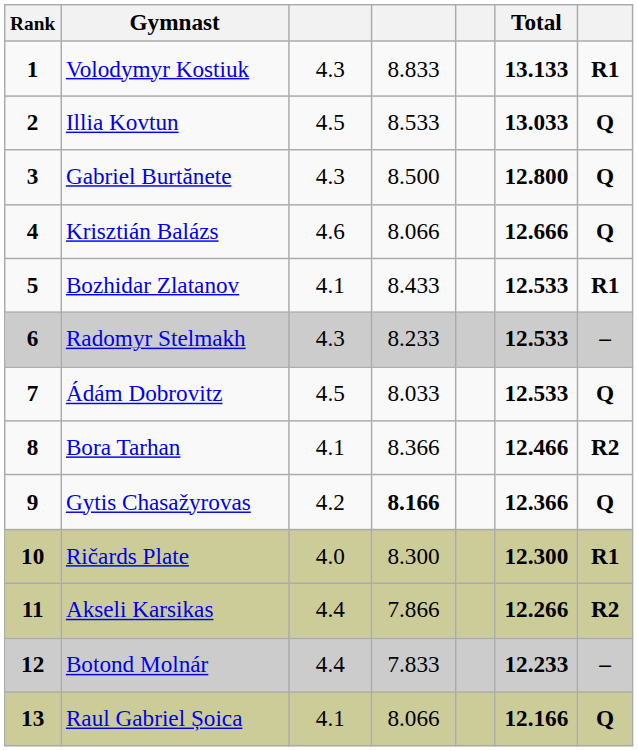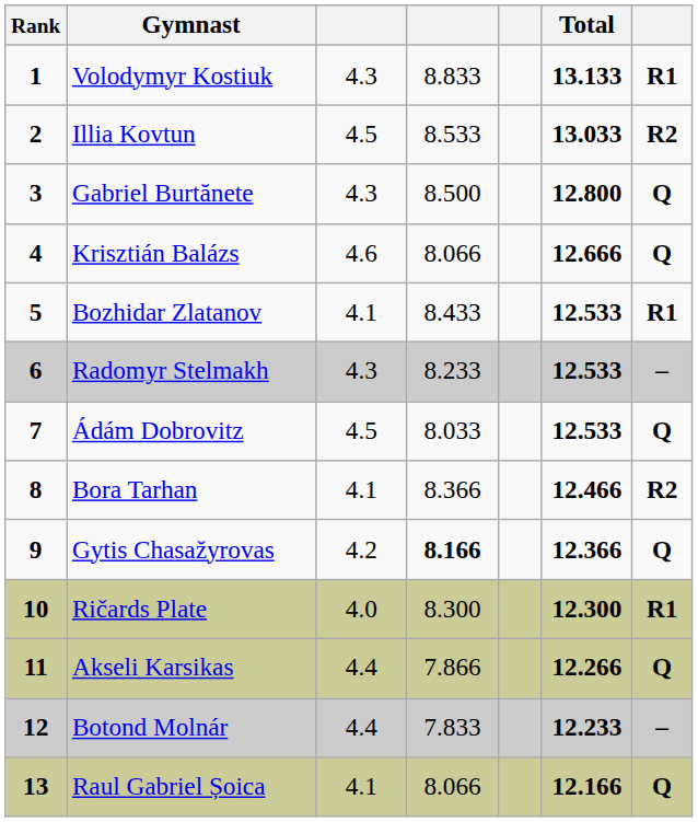 <table style="text-align:center;" class="wikitable sortable">
 <tr>
 <th scope="col" style="width:15px;"><small>Rank</small></th>
 <th scope="col" style="width:150px;">Gymnast</th>
 <th scope="col" style="width:50px;"><small></small></th>
 <th scope="col" style="width:50px;"><small></small></th>
 <th scope="col" style="width:20px;"><small></small></th>
 <th scope="col" style="width:50px;">Total</th>
 <th scope="col" style="width:30px;"><small></small></th>
 </tr>
 <tr>
 <td scope="row" style="text-align:center"><strong>1</strong></td>
 <td style="height:30px; text-align:left;"> <a href='#'>Volodymyr Kostiuk</a></td>
 <td>4.3</td>
 <td>8.833</td>
 <td></td>
 <td><strong>13.133</strong></td>
 <td><strong>R1</strong></td>
 </tr>
 <tr>
 <td scope="row" style="text-align:center"><strong>2</strong></td>
 <td style="height:30px; text-align:left;"> <a href='#'>Illia Kovtun</a></td>
 <td>4.5</td>
 <td>8.533</td>
 <td></td>
 <td><strong>13.033</strong></td>
-<td><strong>Q</strong></td>
+<td><strong>R2</strong></td>
 </tr>
 <tr>
 <td scope="row" style="text-align:center"><strong>3</strong></td>
 <td style="height:30px; text-align:left;"> <a href='#'>Gabriel Burtănete</a></td>
 <td>4.3</td>
 <td>8.500</td>
 <td></td>
 <td><strong>12.800</strong></td>
 <td><strong>Q</strong></td>
 </tr>
 <tr>
 <td scope="row" style="text-align:center"><strong>4</strong></td>
 <td style="height:30px; text-align:left;"> <a href='#'>Krisztián Balázs</a></td>
 <td>4.6</td>
 <td>8.066</td>
 <td></td>
 <td><strong>12.666</strong></td>
 <td><strong>Q</strong></td>
 </tr>
 <tr>
 <td scope="row" style="text-align:center"><strong>5</strong></td>
 <td style="height:30px; text-align:left;"> <a href='#'>Bozhidar Zlatanov</a></td>
 <td>4.1</td>
 <td>8.433</td>
 <td></td>
 <td><strong>12.533</strong></td>
 <td><strong>R1</strong></td>
 </tr>
 <tr style="background:#cccccc;">
 <td scope="row" style="text-align:center"><strong>6</strong></td>
 <td style="height:30px; text-align:left;"> <a href='#'>Radomyr Stelmakh</a></td>
 <td>4.3</td>
 <td>8.233</td>
 <td></td>
 <td><strong>12.533</strong></td>
 <td><strong>–</strong></td>
 </tr>
 <tr>
 <td scope="row" style="text-align:center"><strong>7</strong></td>
 <td style="height:30px; text-align:left;"> <a href='#'>Ádám Dobrovitz</a></td>
 <td>4.5</td>
 <td>8.033</td>
 <td></td>
 <td><strong>12.533</strong></td>
 <td><strong>Q</strong></td>
 </tr>
 <tr>
 <td scope="row" style="text-align:center"><strong>8</strong></td>
 <td style="height:30px; text-align:left;"> <a href='#'>Bora Tarhan</a></td>
 <td>4.1</td>
 <td>8.366</td>
 <td></td>
 <td><strong>12.466</strong></td>
 <td><strong>R2</strong></td>
 </tr>
 <tr>
 <td scope="row" style="text-align:center"><strong>9</strong></td>
 <td style="height:30px; text-align:left;"> <a href='#'>Gytis Chasažyrovas</a></td>
 <td>4.2</td>
 <td><strong>8.166</strong></td>
 <td></td>
 <td><strong>12.366</strong></td>
 <td><strong>Q</strong></td>
 </tr>
 <tr style="background:#cccc99;">
 <td scope="row" style="text-align:center"><strong>10</strong></td>
 <td style="height:30px; text-align:left;"> <a href='#'>Ričards Plate</a></td>
 <td>4.0</td>
 <td>8.300</td>
 <td></td>
 <td><strong>12.300</strong></td>
 <td><strong>R1</strong></td>
 </tr>
 <tr style="background:#cccc99;">
 <td scope="row" style="text-align:center"><strong>11</strong></td>
 <td style="height:30px; text-align:left;"> <a href='#'>Akseli Karsikas</a></td>
 <td>4.4</td>
 <td>7.866</td>
 <td></td>
 <td><strong>12.266</strong></td>
-<td><strong>R2</strong></td>
+<td><strong>Q</strong></td>
 </tr>
 <tr style="background:#cccccc;">
 <td scope="row" style="text-align:center"><strong>12</strong></td>
 <td style="height:30px; text-align:left;"> <a href='#'>Botond Molnár</a></td>
 <td>4.4</td>
 <td>7.833</td>
 <td></td>
 <td><strong>12.233</strong></td>
 <td><strong>–</strong></td>
 </tr>
 <tr style="background:#cccc99;">
 <td scope="row" style="text-align:center"><strong>13</strong></td>
 <td style="height:30px; text-align:left;"> <a href='#'>Raul Gabriel Șoica</a></td>
 <td>4.1</td>
 <td>8.066</td>
 <td></td>
 <td><strong>12.166</strong></td>
 <td><strong>Q</strong></td>
 </tr>
 </table>
